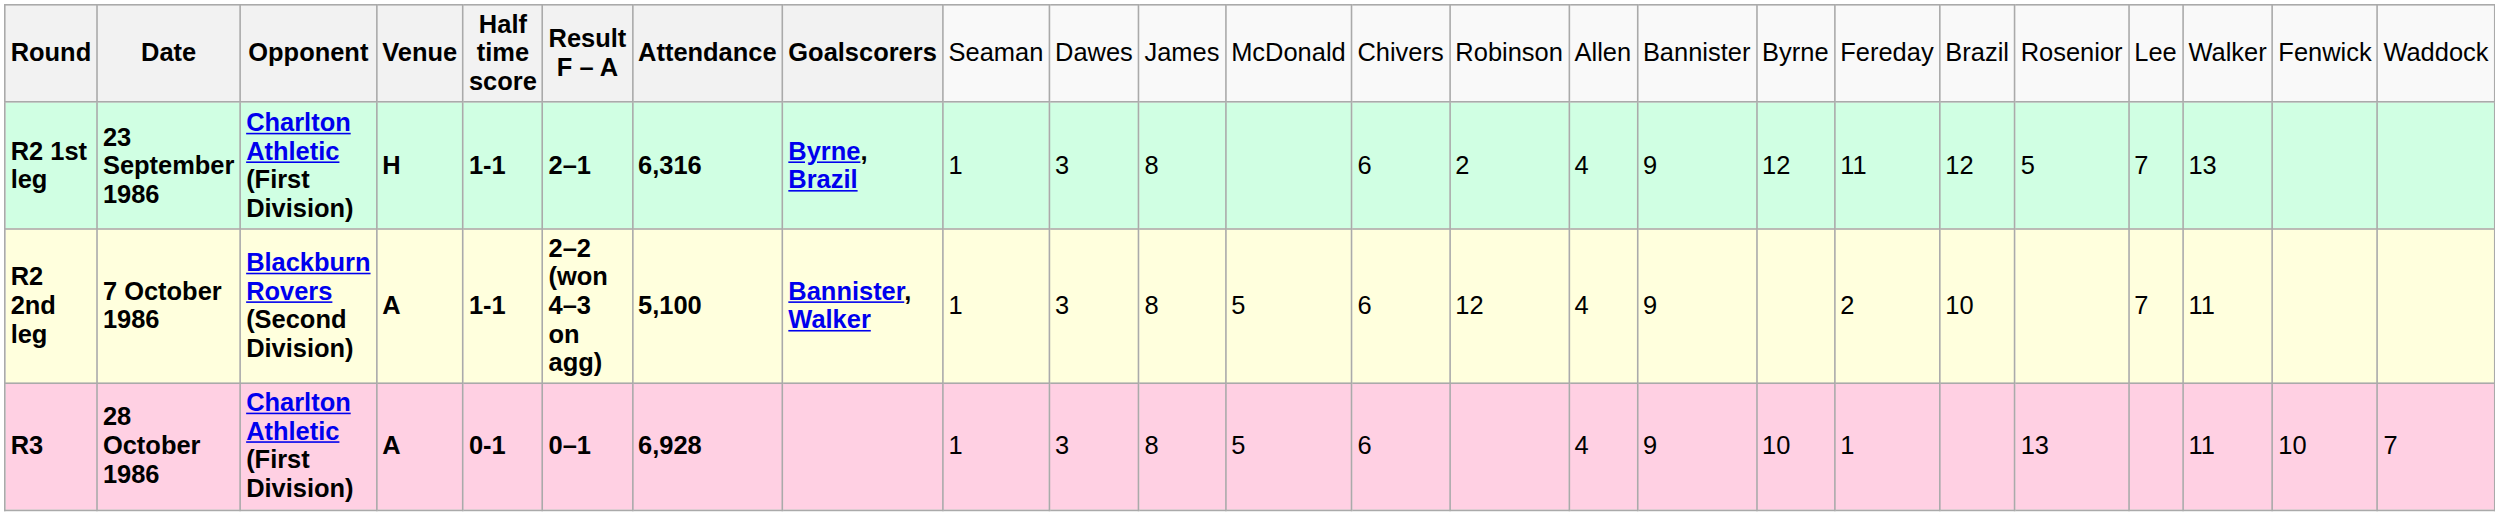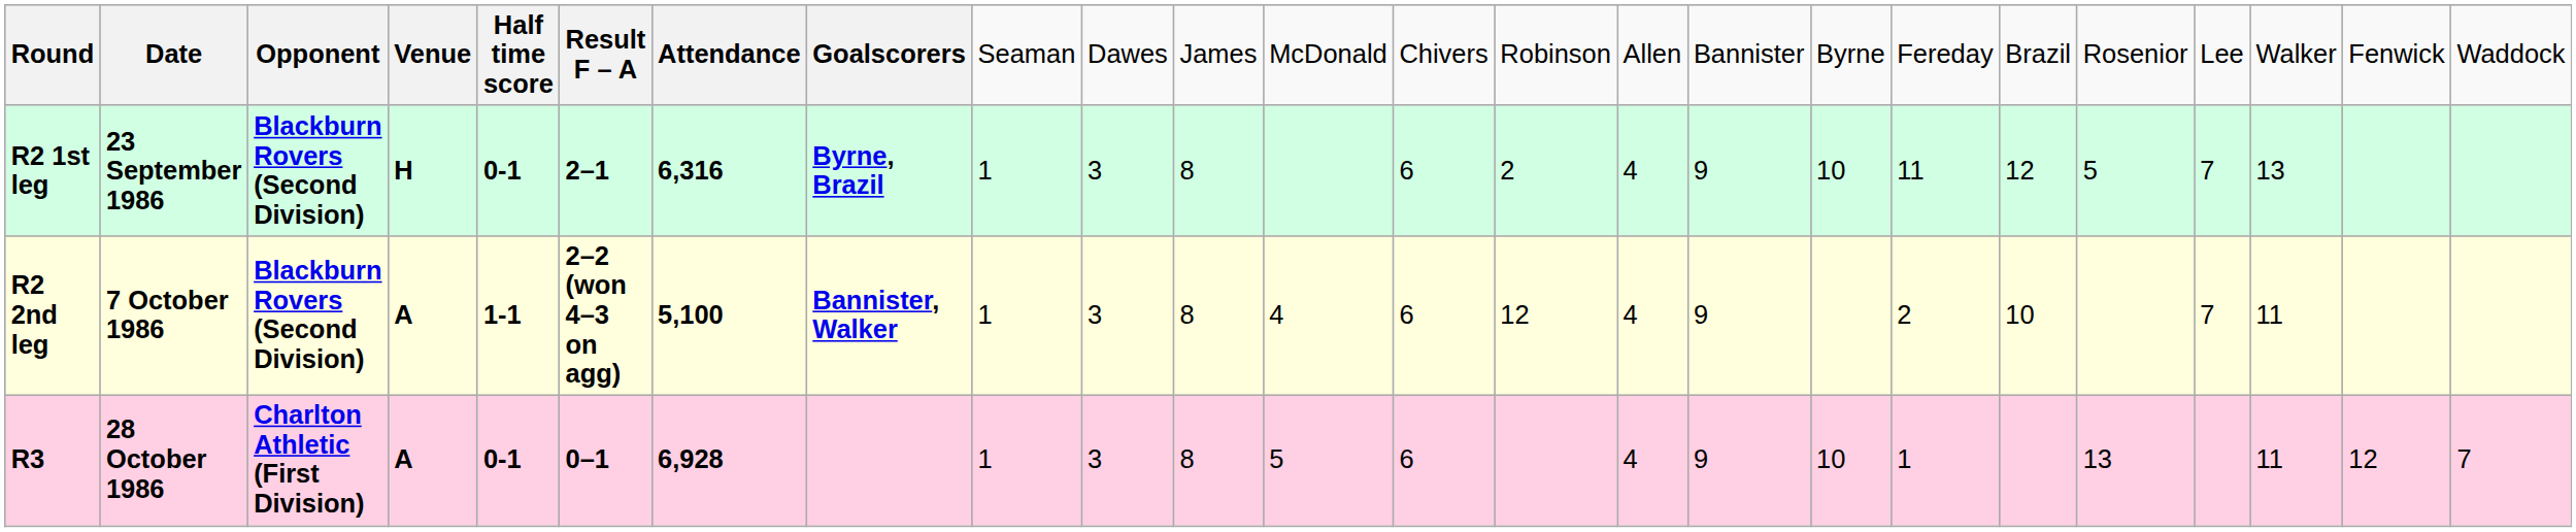 <table class="wikitable">
 <tr>
 <th><strong>Round</strong></th>
 <th><strong>Date</strong></th>
 <th><strong>Opponent</strong></th>
 <th><strong>Venue</strong></th>
 <th><strong>Half time score</strong></th>
 <th><strong>Result</strong><br><strong>F – A</strong></th>
 <th><strong>Attendance</strong></th>
 <th><strong>Goalscorers</strong></th>
 <td>Seaman</td>
 <td>Dawes</td>
 <td>James</td>
 <td>McDonald</td>
 <td>Chivers</td>
 <td>Robinson</td>
 <td>Allen</td>
 <td>Bannister</td>
 <td>Byrne</td>
 <td>Fereday</td>
 <td>Brazil</td>
 <td>Rosenior</td>
 <td>Lee</td>
 <td>Walker</td>
 <td>Fenwick</td>
 <td>Waddock</td>
 </tr>
 <tr style="background-color: #d0ffe3;">
 <td><strong>R2 1st leg</strong></td>
 <td><strong>23 September 1986</strong></td>
-<td><strong><a href='#'>Charlton Athletic</a> (First Division)</strong></td>
+<td><strong><a href='#'>Blackburn Rovers</a> (Second Division)</strong></td>
 <td><strong>H</strong></td>
-<td><strong>1-1</strong></td>
+<td><strong>0-1</strong></td>
 <td><strong>2–1</strong></td>
 <td><strong>6,316</strong></td>
 <td><strong><a href='#'>Byrne</a>, <a href='#'>Brazil</a></strong></td>
 <td>1</td>
 <td>3</td>
 <td>8</td>
 <td></td>
 <td>6</td>
 <td>2</td>
 <td>4</td>
 <td>9</td>
-<td>12</td>
+<td>10</td>
 <td>11</td>
 <td>12</td>
 <td>5</td>
 <td>7</td>
 <td>13</td>
 <td></td>
 <td></td>
 </tr>
 <tr style="background-color: #ffffdd;">
 <td><strong>R2 2nd leg</strong></td>
 <td><strong>7 October 1986</strong></td>
 <td><strong><a href='#'>Blackburn Rovers</a> (Second Division)</strong></td>
 <td><strong>A</strong></td>
 <td><strong>1-1</strong></td>
 <td><strong>2–2 (won 4–3 on agg)</strong></td>
 <td><strong>5,100</strong></td>
 <td><strong><a href='#'>Bannister</a>, <a href='#'>Walker</a></strong></td>
 <td>1</td>
 <td>3</td>
 <td>8</td>
-<td>5</td>
+<td>4</td>
 <td>6</td>
 <td>12</td>
 <td>4</td>
 <td>9</td>
 <td></td>
 <td>2</td>
 <td>10</td>
 <td></td>
 <td>7</td>
 <td>11</td>
 <td></td>
 <td></td>
 </tr>
 <tr style="background-color: #ffd0e3;">
 <td><strong>R3</strong></td>
 <td><strong>28 October 1986</strong></td>
 <td><strong><a href='#'>Charlton Athletic</a> (First Division)</strong></td>
 <td><strong>A</strong></td>
 <td><strong>0-1</strong></td>
 <td><strong>0–1</strong></td>
 <td><strong>6,928</strong></td>
 <td></td>
 <td>1</td>
 <td>3</td>
 <td>8</td>
 <td>5</td>
 <td>6</td>
 <td></td>
 <td>4</td>
 <td>9</td>
 <td>10</td>
 <td>1</td>
 <td></td>
 <td>13</td>
 <td></td>
 <td>11</td>
-<td>10</td>
+<td>12</td>
 <td>7</td>
 </tr>
 </table>
